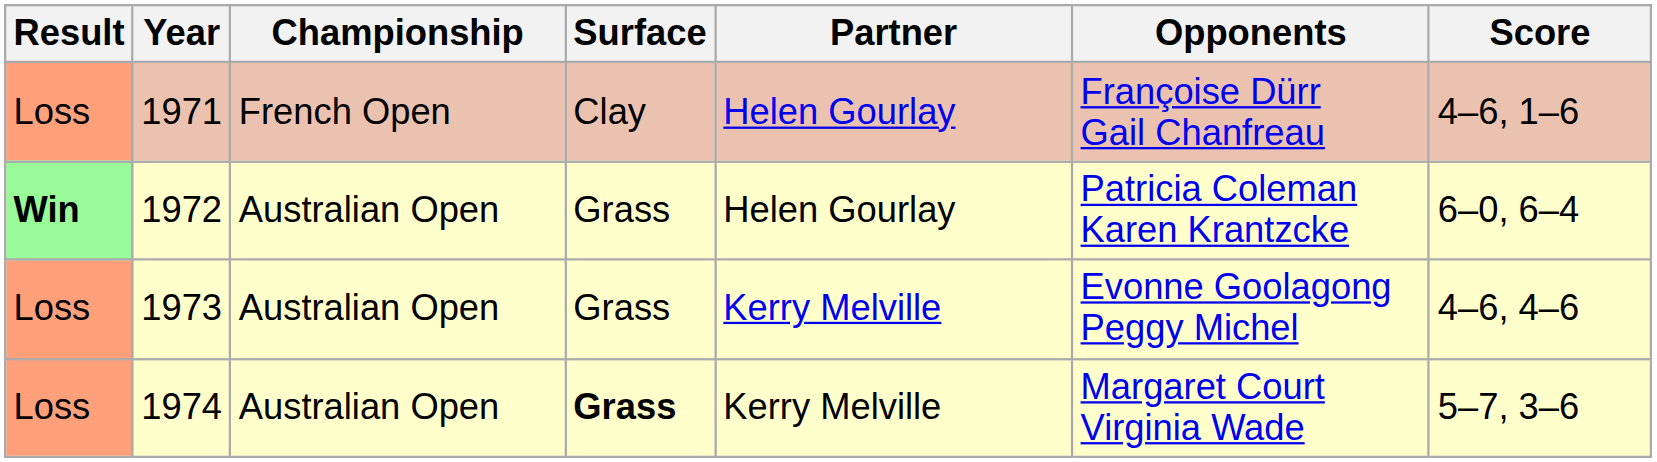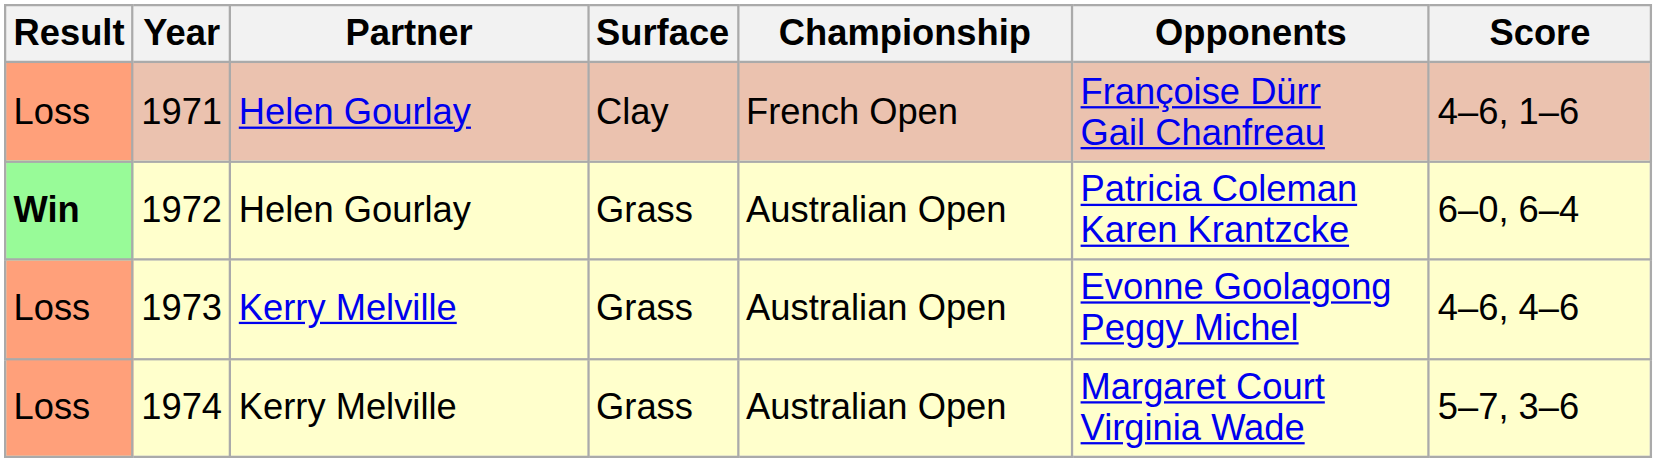 <table class="sortable wikitable">
 <tr>
 <th>Result</th>
 <th>Year</th>
+<th style="width:150px">Partner</th>
+<th style="width:50px">Surface</th>
 <th style="width:140px">Championship</th>
-<th style="width:50px">Surface</th>
-<th style="width:150px">Partner</th>
 <th style="width:150px">Opponents</th>
 <th style="width:90px" class="unsortable">Score</th>
 </tr>
 <tr style="background:#ebc2af;">
 <td style="background:#ffa07a;">Loss</td>
 <td>1971</td>
+<td> <a href='#'>Helen Gourlay</a></td>
+<td>Clay</td>
 <td>French Open</td>
-<td>Clay</td>
-<td> <a href='#'>Helen Gourlay</a></td>
 <td> <a href='#'>Françoise Dürr</a> <br>  <a href='#'>Gail Chanfreau</a></td>
 <td>4–6, 1–6</td>
 </tr>
 <tr style="background:#ffc;">
 <td style="background:#98fb98;"><strong>Win</strong></td>
 <td>1972</td>
+<td> Helen Gourlay</td>
+<td>Grass</td>
 <td>Australian Open</td>
-<td>Grass</td>
-<td> Helen Gourlay</td>
 <td> <a href='#'>Patricia Coleman</a> <br>  <a href='#'>Karen Krantzcke</a></td>
 <td>6–0, 6–4</td>
 </tr>
 <tr style="background:#ffc;">
 <td style="background:#ffa07a;">Loss</td>
 <td>1973</td>
+<td> <a href='#'>Kerry Melville</a></td>
+<td>Grass</td>
 <td>Australian Open</td>
-<td>Grass</td>
-<td> <a href='#'>Kerry Melville</a></td>
 <td> <a href='#'>Evonne Goolagong</a> <br>  <a href='#'>Peggy Michel</a></td>
 <td>4–6, 4–6</td>
 </tr>
 <tr style="background:#ffc;">
 <td style="background:#ffa07a;">Loss</td>
 <td>1974</td>
+<td> Kerry Melville</td>
+<td>Grass</td>
 <td>Australian Open</td>
-<td><strong>Grass</strong></td>
-<td> Kerry Melville</td>
 <td> <a href='#'>Margaret Court</a> <br>  <a href='#'>Virginia Wade</a></td>
 <td>5–7, 3–6</td>
 </tr>
 </table>
